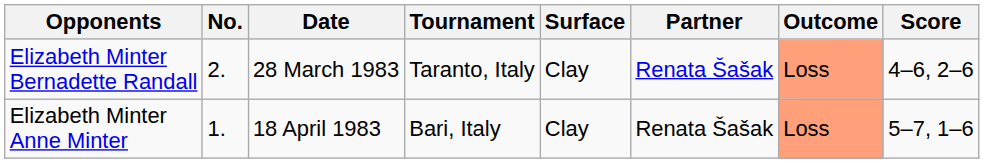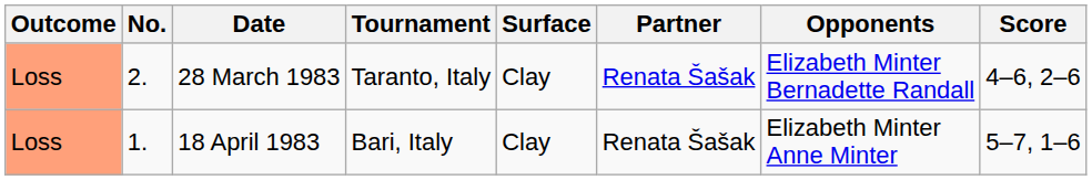 <table class="wikitable">
 <tr>
-<th>Opponents</th>
+<th>Outcome</th>
 <th>No.</th>
 <th>Date</th>
 <th>Tournament</th>
 <th>Surface</th>
 <th>Partner</th>
-<th>Outcome</th>
+<th>Opponents</th>
 <th>Score</th>
 </tr>
 <tr>
-<td> <a href='#'>Elizabeth Minter</a><br>  <a href='#'>Bernadette Randall</a></td>
+<td style="background:#ffa07a;">Loss</td>
 <td>2.</td>
 <td>28 March 1983</td>
 <td>Taranto, Italy</td>
 <td>Clay</td>
 <td> <a href='#'>Renata Šašak</a></td>
-<td style="background:#ffa07a;">Loss</td>
+<td> <a href='#'>Elizabeth Minter</a><br>  <a href='#'>Bernadette Randall</a></td>
 <td>4–6, 2–6</td>
 </tr>
 <tr>
-<td> Elizabeth Minter<br>  <a href='#'>Anne Minter</a></td>
+<td style="background:#ffa07a;">Loss</td>
 <td>1.</td>
 <td>18 April 1983</td>
 <td>Bari, Italy</td>
 <td>Clay</td>
 <td> Renata Šašak</td>
-<td style="background:#ffa07a;">Loss</td>
+<td> Elizabeth Minter<br>  <a href='#'>Anne Minter</a></td>
 <td>5–7, 1–6</td>
 </tr>
 </table>
